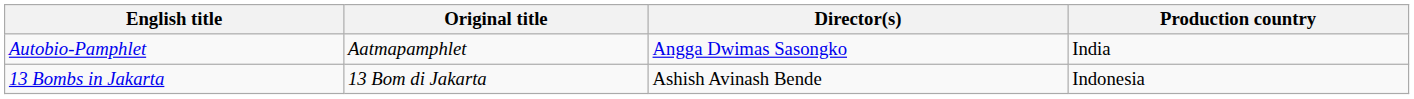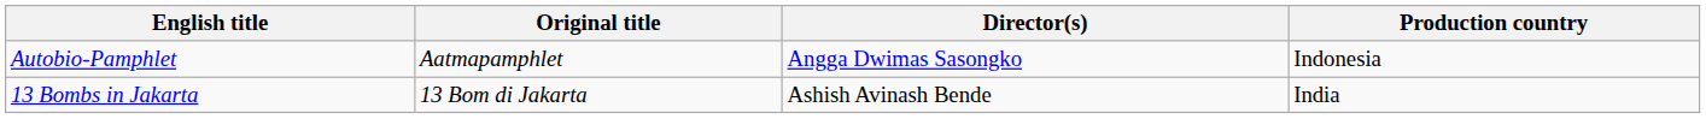 <table class="wikitable" style="width:95%; margin-bottom:2px">
 <tr>
 <th>English title</th>
 <th>Original title</th>
 <th>Director(s)</th>
 <th>Production country</th>
 </tr>
 <tr>
 <td><em><a href='#'>Autobio-Pamphlet</a></em> </td>
 <td><em>Aatmapamphlet</em></td>
 <td><a href='#'>Angga Dwimas Sasongko</a></td>
-<td>India</td>
+<td>Indonesia</td>
 </tr>
 <tr>
 <td><em><a href='#'>13 Bombs in Jakarta</a></em> </td>
 <td><em>13 Bom di Jakarta</em></td>
 <td>Ashish Avinash Bende</td>
-<td>Indonesia</td>
+<td>India</td>
 </tr>
 </table>
